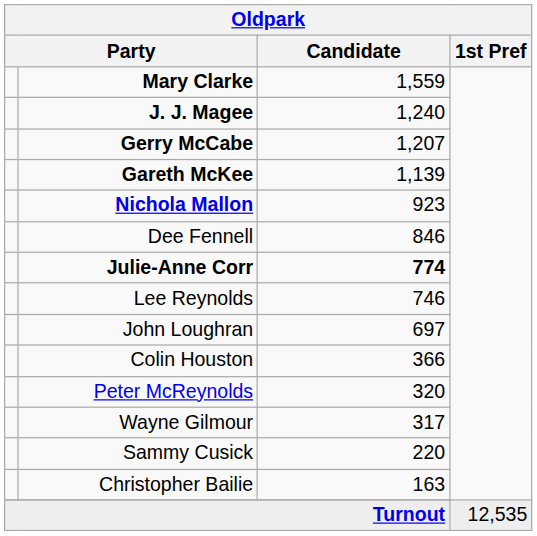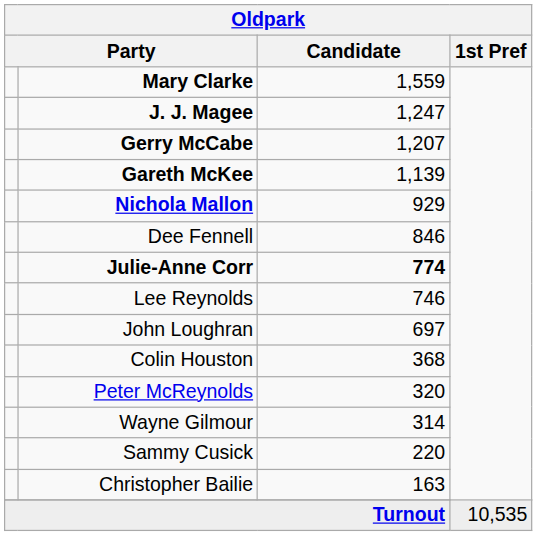 <table class="wikitable">
 <tr>
 <th colspan="4" align="center"><a href='#'>Oldpark</a></th>
 </tr>
 <tr>
 <th colspan="2" align="center" width=200>Party</th>
 <th width=150>Candidate</th>
 <th width=60>1st Pref</th>
 </tr>
 <tr>
 <td></td>
 <td align="right"><strong>Mary Clarke</strong></td>
 <td align="right">1,559</td>
 </tr>
 <tr>
 <td></td>
 <td align="right"><strong>J. J. Magee</strong></td>
-<td align="right">1,240</td>
+<td align="right">1,247</td>
 </tr>
 <tr>
 <td></td>
 <td align="right"><strong>Gerry McCabe</strong></td>
 <td align="right">1,207</td>
 </tr>
 <tr>
 <td></td>
 <td align="right"><strong>Gareth McKee</strong></td>
 <td align="right">1,139</td>
 </tr>
 <tr>
 <td></td>
 <td align="right"><strong><a href='#'>Nichola Mallon</a></strong></td>
-<td align="right">923</td>
+<td align="right">929</td>
 </tr>
 <tr>
 <td></td>
 <td align="right">Dee Fennell</td>
 <td align="right">846</td>
 </tr>
 <tr>
 <td></td>
 <td align="right"><strong>Julie-Anne Corr</strong></td>
 <td align="right"><strong>774</strong></td>
 </tr>
 <tr>
 <td></td>
 <td align="right">Lee Reynolds</td>
 <td align="right">746</td>
 </tr>
 <tr>
 <td></td>
 <td align="right">John Loughran</td>
 <td align="right">697</td>
 </tr>
 <tr>
 <td></td>
 <td align="right">Colin Houston</td>
-<td align="right">366</td>
+<td align="right">368</td>
 </tr>
 <tr>
 <td></td>
 <td align="right"><a href='#'>Peter McReynolds</a></td>
 <td align="right">320</td>
 </tr>
 <tr>
 <td></td>
 <td align="right">Wayne Gilmour</td>
-<td align="right">317</td>
+<td align="right">314</td>
 </tr>
 <tr>
 <td></td>
 <td align="right">Sammy Cusick</td>
 <td align="right">220</td>
 </tr>
 <tr>
 <td></td>
 <td align="right">Christopher Bailie</td>
 <td align="right">163</td>
 </tr>
 <tr>
 </tr>
 <tr bgcolor="EEEEEE">
 <td colspan=3 align="right"><strong><a href='#'>Turnout</a></strong></td>
-<td align="right">12,535</td>
+<td align="right">10,535</td>
 </tr>
 </table>
